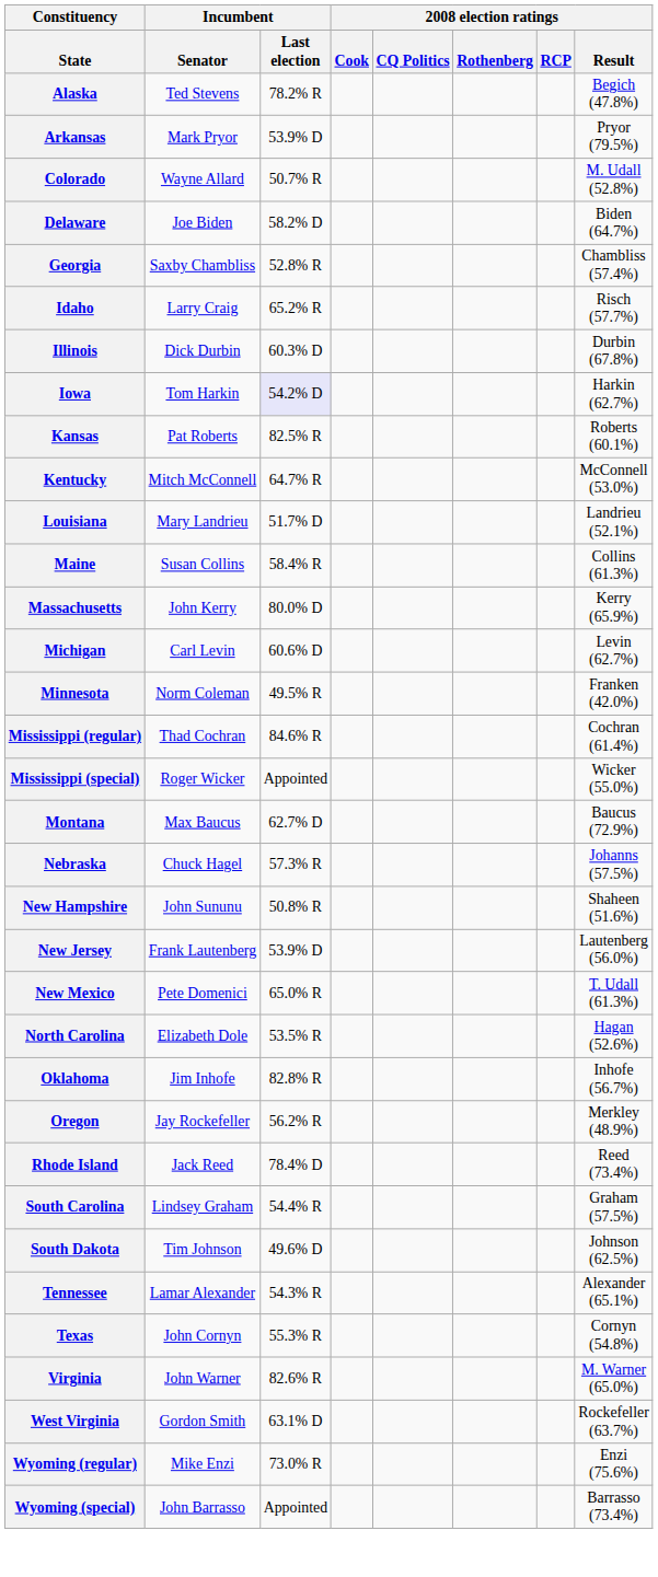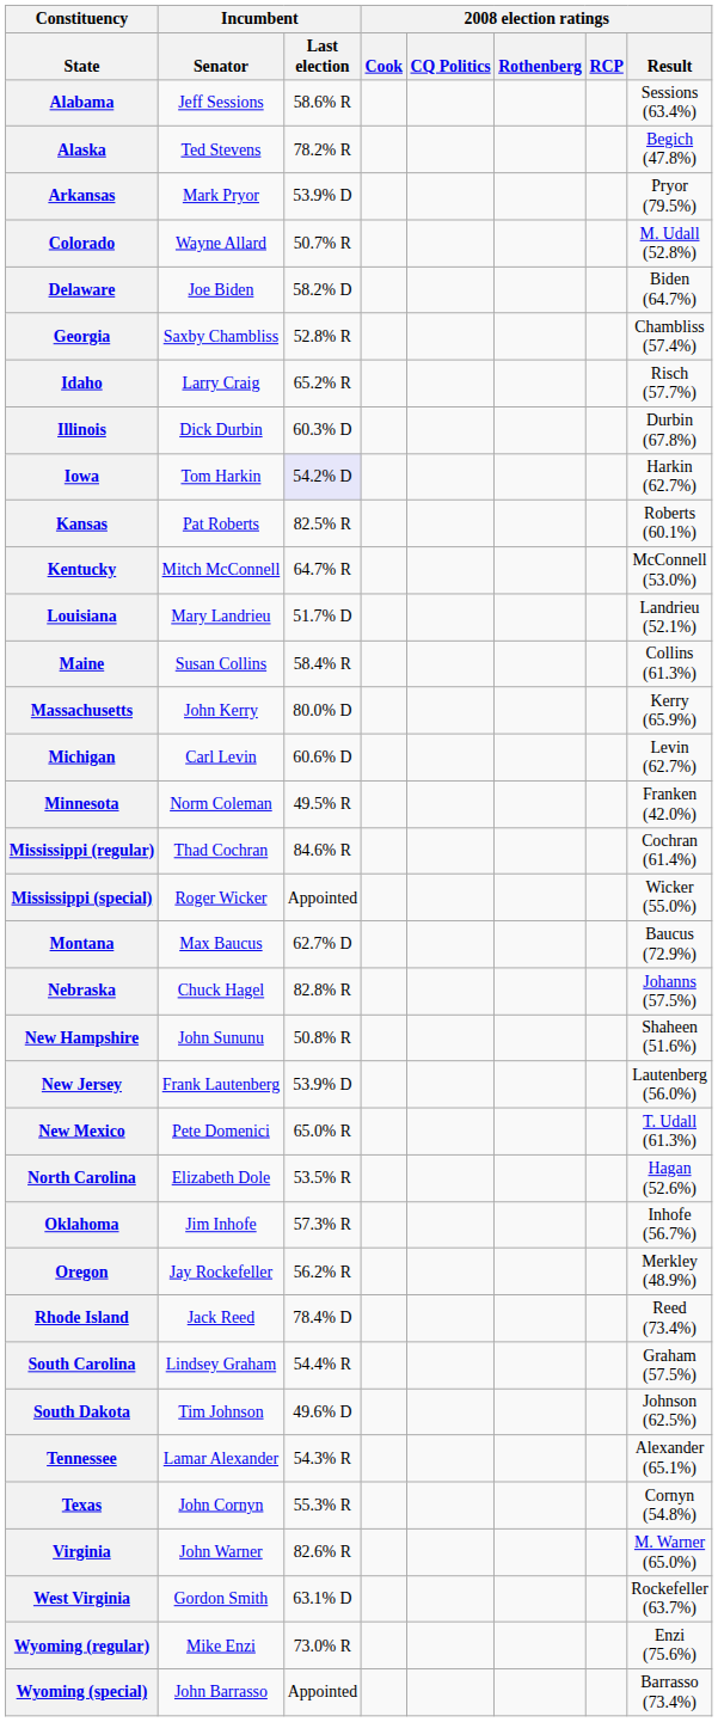 <table class="wikitable sortable" style="text-align:center; font-size:90%">
 <tr style="vertical-align:bottom">
 <th>Constituency</th>
 <th colspan=2>Incumbent</th>
 <th colspan="5">2008 election ratings</th>
 </tr>
 <tr style="vertical-align:bottom">
 <th>State</th>
 <th>Senator</th>
 <th data-sort-type="number">Last<br>election</th>
 <th><a href='#'>Cook</a></th>
 <th><a href='#'>CQ Politics</a></th>
 <th><a href='#'>Rothenberg</a></th>
 <th><a href='#'>RCP</a></th>
 <th>Result</th>
+</tr>
+<tr>
+<th><a href='#'>Alabama</a></th>
+<td><a href='#'>Jeff Sessions</a></td>
+<td>58.6% R</td>
+<td></td>
+<td></td>
+<td></td>
+<td></td>
+<td>Sessions<br>(63.4%)</td>
 </tr>
 <tr>
 <th><a href='#'>Alaska</a></th>
 <td><a href='#'>Ted Stevens</a></td>
 <td>78.2% R</td>
 <td></td>
 <td></td>
 <td></td>
 <td></td>
 <td><a href='#'>Begich</a><br>(47.8%)</td>
 </tr>
 <tr>
 <th><a href='#'>Arkansas</a></th>
 <td><a href='#'>Mark Pryor</a></td>
 <td>53.9% D</td>
 <td></td>
 <td></td>
 <td></td>
 <td></td>
 <td>Pryor <br>(79.5%)</td>
 </tr>
 <tr>
 <th><a href='#'>Colorado</a></th>
 <td><a href='#'>Wayne Allard</a><br></td>
 <td>50.7% R</td>
 <td></td>
 <td></td>
 <td></td>
 <td></td>
 <td><a href='#'>M. Udall</a><br>(52.8%) </td>
 </tr>
 <tr>
 <th><a href='#'>Delaware</a></th>
 <td><a href='#'>Joe Biden</a></td>
 <td>58.2% D</td>
 <td></td>
 <td></td>
 <td></td>
 <td></td>
 <td>Biden <br>(64.7%)</td>
 </tr>
 <tr>
 <th><a href='#'>Georgia</a></th>
 <td><a href='#'>Saxby Chambliss</a></td>
 <td>52.8% R</td>
 <td></td>
 <td></td>
 <td></td>
 <td></td>
 <td>Chambliss<br>(57.4%)</td>
 </tr>
 <tr>
 <th><a href='#'>Idaho</a></th>
 <td><a href='#'>Larry Craig</a><br></td>
 <td>65.2% R</td>
 <td></td>
 <td></td>
 <td></td>
 <td></td>
 <td>Risch<br>(57.7%)</td>
 </tr>
 <tr>
 <th><a href='#'>Illinois</a></th>
 <td><a href='#'>Dick Durbin</a></td>
 <td>60.3% D</td>
 <td></td>
 <td></td>
 <td></td>
 <td></td>
 <td>Durbin<br>(67.8%)</td>
 </tr>
 <tr>
 <th><a href='#'>Iowa</a></th>
 <td><a href='#'>Tom Harkin</a></td>
 <td style="background: lavender;">54.2% D</td>
 <td></td>
 <td></td>
 <td></td>
 <td></td>
 <td>Harkin<br>(62.7%)</td>
 </tr>
 <tr>
 <th><a href='#'>Kansas</a></th>
 <td><a href='#'>Pat Roberts</a></td>
 <td>82.5% R</td>
 <td></td>
 <td></td>
 <td></td>
 <td></td>
 <td>Roberts <br>(60.1%)</td>
 </tr>
 <tr>
 <th><a href='#'>Kentucky</a></th>
 <td><a href='#'>Mitch McConnell</a></td>
 <td>64.7% R</td>
 <td></td>
 <td></td>
 <td></td>
 <td></td>
 <td>McConnell<br>(53.0%)</td>
 </tr>
 <tr>
 <th><a href='#'>Louisiana</a></th>
 <td><a href='#'>Mary Landrieu</a></td>
 <td>51.7% D</td>
 <td></td>
 <td></td>
 <td></td>
 <td></td>
 <td>Landrieu<br>(52.1%)</td>
 </tr>
 <tr>
 <th><a href='#'>Maine</a></th>
 <td><a href='#'>Susan Collins</a></td>
 <td>58.4% R</td>
 <td></td>
 <td></td>
 <td></td>
 <td></td>
 <td>Collins<br>(61.3%)</td>
 </tr>
 <tr>
 <th><a href='#'>Massachusetts</a></th>
 <td><a href='#'>John Kerry</a></td>
 <td>80.0% D</td>
 <td></td>
 <td></td>
 <td></td>
 <td></td>
 <td>Kerry<br>(65.9%)</td>
 </tr>
 <tr>
 <th><a href='#'>Michigan</a></th>
 <td><a href='#'>Carl Levin</a></td>
 <td>60.6% D</td>
 <td></td>
 <td></td>
 <td></td>
 <td></td>
 <td>Levin <br>(62.7%)</td>
 </tr>
 <tr>
 <th><a href='#'>Minnesota</a></th>
 <td><a href='#'>Norm Coleman</a></td>
 <td>49.5% R</td>
 <td></td>
 <td></td>
 <td></td>
 <td></td>
 <td>Franken <br>(42.0%)</td>
 </tr>
 <tr>
 <th><a href='#'>Mississippi (regular)</a></th>
 <td><a href='#'>Thad Cochran</a></td>
 <td>84.6% R</td>
 <td></td>
 <td></td>
 <td></td>
 <td></td>
 <td>Cochran<br>(61.4%)</td>
 </tr>
 <tr>
 <th><a href='#'>Mississippi (special)</a></th>
 <td><a href='#'>Roger Wicker</a></td>
 <td>Appointed<br></td>
 <td></td>
 <td></td>
 <td></td>
 <td></td>
 <td>Wicker<br>(55.0%)</td>
 </tr>
 <tr>
 <th><a href='#'>Montana</a></th>
 <td><a href='#'>Max Baucus</a></td>
 <td>62.7% D</td>
 <td></td>
 <td></td>
 <td></td>
 <td></td>
 <td>Baucus <br>(72.9%)</td>
 </tr>
 <tr>
 <th><a href='#'>Nebraska</a></th>
 <td><a href='#'>Chuck Hagel</a><br></td>
-<td>57.3% R</td>
+<td>82.8% R</td>
 <td></td>
 <td></td>
 <td></td>
 <td></td>
 <td><a href='#'>Johanns</a><br>(57.5%)</td>
 </tr>
 <tr>
 <th><a href='#'>New Hampshire</a></th>
 <td><a href='#'>John Sununu</a></td>
 <td>50.8% R</td>
 <td></td>
 <td></td>
 <td></td>
 <td></td>
 <td>Shaheen<br>(51.6%)</td>
 </tr>
 <tr>
 <th><a href='#'>New Jersey</a></th>
 <td><a href='#'>Frank Lautenberg</a></td>
 <td>53.9% D</td>
 <td></td>
 <td></td>
 <td></td>
 <td></td>
 <td>Lautenberg<br>(56.0%)</td>
 </tr>
 <tr>
 <th><a href='#'>New Mexico</a></th>
 <td><a href='#'>Pete Domenici</a><br></td>
 <td>65.0% R</td>
 <td></td>
 <td></td>
 <td></td>
 <td></td>
 <td><a href='#'>T. Udall</a><br>(61.3%)</td>
 </tr>
 <tr>
 <th><a href='#'>North Carolina</a></th>
 <td><a href='#'>Elizabeth Dole</a></td>
 <td>53.5% R</td>
 <td></td>
 <td></td>
 <td></td>
 <td></td>
 <td><a href='#'>Hagan</a><br>(52.6%)</td>
 </tr>
 <tr>
 <th><a href='#'>Oklahoma</a></th>
 <td><a href='#'>Jim Inhofe</a></td>
-<td>82.8% R</td>
+<td>57.3% R</td>
 <td></td>
 <td></td>
 <td></td>
 <td></td>
 <td>Inhofe<br>(56.7%)</td>
 </tr>
 <tr>
 <th><a href='#'>Oregon</a></th>
 <td><a href='#'>Jay Rockefeller</a></td>
 <td>56.2% R</td>
 <td></td>
 <td></td>
 <td></td>
 <td></td>
 <td>Merkley<br>(48.9%)</td>
 </tr>
 <tr>
 <th><a href='#'>Rhode Island</a></th>
 <td><a href='#'>Jack Reed</a></td>
 <td>78.4% D</td>
 <td></td>
 <td></td>
 <td></td>
 <td></td>
 <td>Reed<br>(73.4%)</td>
 </tr>
 <tr>
 <th><a href='#'>South Carolina</a></th>
 <td><a href='#'>Lindsey Graham</a></td>
 <td>54.4% R</td>
 <td></td>
 <td></td>
 <td></td>
 <td></td>
 <td>Graham<br>(57.5%)</td>
 </tr>
 <tr>
 <th><a href='#'>South Dakota</a></th>
 <td><a href='#'>Tim Johnson</a></td>
 <td>49.6% D</td>
 <td></td>
 <td></td>
 <td></td>
 <td></td>
 <td>Johnson <br>(62.5%)</td>
 </tr>
 <tr>
 <th><a href='#'>Tennessee</a></th>
 <td><a href='#'>Lamar Alexander</a></td>
 <td>54.3% R</td>
 <td></td>
 <td></td>
 <td></td>
 <td></td>
 <td>Alexander <br>(65.1%)</td>
 </tr>
 <tr>
 <th><a href='#'>Texas</a></th>
 <td><a href='#'>John Cornyn</a></td>
 <td>55.3% R</td>
 <td></td>
 <td></td>
 <td></td>
 <td></td>
 <td>Cornyn<br>(54.8%)</td>
 </tr>
 <tr>
 <th><a href='#'>Virginia</a></th>
 <td><a href='#'>John Warner</a><br></td>
 <td>82.6% R</td>
 <td></td>
 <td></td>
 <td></td>
 <td></td>
 <td><a href='#'>M. Warner</a><br>(65.0%)</td>
 </tr>
 <tr>
 <th><a href='#'>West Virginia</a></th>
 <td><a href='#'>Gordon Smith</a></td>
 <td>63.1% D</td>
 <td></td>
 <td></td>
 <td></td>
 <td></td>
 <td>Rockefeller<br>(63.7%)</td>
 </tr>
 <tr>
 <th><a href='#'>Wyoming (regular)</a></th>
 <td><a href='#'>Mike Enzi</a></td>
 <td>73.0% R</td>
 <td></td>
 <td></td>
 <td></td>
 <td></td>
 <td>Enzi<br>(75.6%)</td>
 </tr>
 <tr>
 <th><a href='#'>Wyoming (special)</a></th>
 <td><a href='#'>John Barrasso</a></td>
 <td>Appointed<br></td>
 <td></td>
 <td></td>
 <td></td>
 <td></td>
 <td>Barrasso <br>(73.4%)</td>
 </tr>
 </table>
